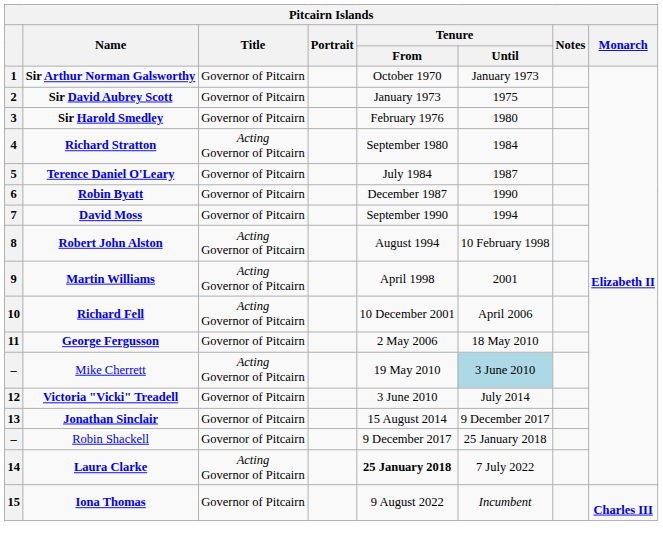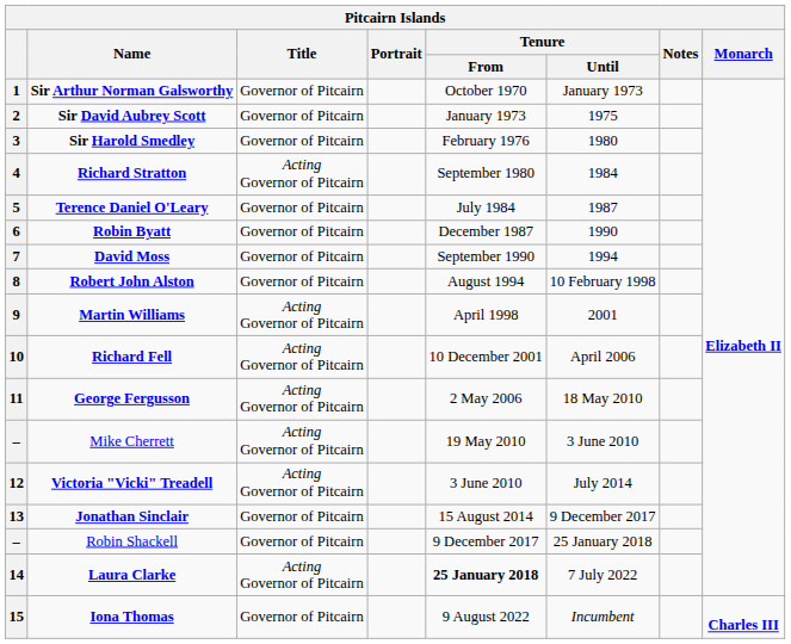 <table class="wikitable" style="font-size:85%;text-align:center">
 <tr>
 <th colspan="9" align="center"> Pitcairn Islands <strong></strong></th>
 </tr>
 <tr>
 <th align=center rowspan="2"></th>
 <th rowspan="2">Name<br></th>
 <th rowspan="2">Title</th>
 <th rowspan="2">Portrait</th>
 <th colspan="2">Tenure</th>
 <th rowspan="2">Notes</th>
 <th rowspan="2"><a href='#'>Monarch</a></th>
 </tr>
 <tr>
 <th>From</th>
 <th>Until</th>
 </tr>
 <tr>
 <th align=center>1</th>
 <td><strong>Sir <a href='#'>Arthur Norman Galsworthy</a></strong><br></td>
 <td>Governor of Pitcairn</td>
 <td></td>
 <td>October 1970</td>
 <td>January 1973</td>
 <td></td>
 <td rowspan="17"><br><strong><a href='#'>Elizabeth II</a></strong></td>
 </tr>
 <tr>
 <th align=center>2</th>
 <td><strong>Sir <a href='#'>David Aubrey Scott</a></strong><br></td>
 <td>Governor of Pitcairn</td>
 <td></td>
 <td>January 1973</td>
 <td>1975</td>
 <td></td>
 </tr>
 <tr>
 <th align=center>3</th>
 <td><strong>Sir <a href='#'>Harold Smedley</a></strong><br></td>
 <td>Governor of Pitcairn</td>
 <td></td>
 <td>February 1976</td>
 <td>1980</td>
 <td></td>
 </tr>
 <tr>
 <th align=center>4</th>
 <td><a href='#'><strong>Richard Stratton</strong></a><br></td>
 <td><em>Acting</em><br>Governor of Pitcairn</td>
 <td></td>
 <td>September 1980</td>
 <td>1984</td>
 <td></td>
 </tr>
 <tr>
 <th align=center>5</th>
 <td><strong><a href='#'>Terence Daniel O'Leary</a></strong><br></td>
 <td>Governor of Pitcairn</td>
 <td></td>
 <td>July 1984</td>
 <td>1987</td>
 <td></td>
 </tr>
 <tr>
 <th align=center>6</th>
 <td><strong><a href='#'>Robin Byatt</a></strong><br></td>
 <td>Governor of Pitcairn</td>
 <td></td>
 <td>December 1987</td>
 <td>1990</td>
 <td></td>
 </tr>
 <tr>
 <th align=center>7</th>
 <td><a href='#'><strong>David Moss</strong></a><br></td>
 <td>Governor of Pitcairn</td>
 <td></td>
 <td>September 1990</td>
 <td>1994</td>
 <td></td>
 </tr>
 <tr>
 <th align=center>8</th>
 <td><strong><a href='#'>Robert John Alston</a></strong><br></td>
-<td><em>Acting</em><br>Governor of Pitcairn</td>
+<td>Governor of Pitcairn</td>
 <td></td>
 <td>August 1994</td>
 <td>10 February 1998</td>
 <td></td>
 </tr>
 <tr>
 <th align=center>9</th>
 <td><a href='#'><strong>Martin Williams</strong></a><br></td>
 <td><em>Acting</em><br>Governor of Pitcairn</td>
 <td></td>
 <td>April 1998</td>
 <td>2001</td>
 <td></td>
 </tr>
 <tr>
 <th align=center>10</th>
 <td><strong><a href='#'>Richard Fell</a></strong><br></td>
 <td><em>Acting</em><br>Governor of Pitcairn</td>
 <td></td>
 <td>10 December 2001</td>
 <td>April 2006</td>
 <td></td>
 </tr>
 <tr>
 <th align=center>11</th>
 <td><a href='#'><strong>George Fergusson</strong></a><br></td>
-<td>Governor of Pitcairn</td>
+<td><em>Acting</em><br>Governor of Pitcairn</td>
 <td></td>
 <td>2 May 2006</td>
 <td>18 May 2010</td>
 <td></td>
 </tr>
 <tr>
 <th align=center>–</th>
 <td><a href='#'>Mike Cherrett</a><br></td>
 <td><em>Acting</em><br>Governor of Pitcairn</td>
 <td></td>
 <td>19 May 2010</td>
-<td style="background: lightblue;">3 June 2010</td>
+<td>3 June 2010</td>
 <td></td>
 </tr>
 <tr>
 <th align=center>12</th>
 <td><a href='#'><strong>Victoria "Vicki" Treadell</strong></a><br></td>
-<td>Governor of Pitcairn</td>
+<td><em>Acting</em><br>Governor of Pitcairn</td>
 <td></td>
 <td>3 June 2010</td>
 <td>July 2014</td>
 <td></td>
 </tr>
 <tr>
 <th align=center>13</th>
 <td><a href='#'><strong>Jonathan Sinclair</strong></a><br></td>
 <td>Governor of Pitcairn</td>
 <td></td>
 <td>15 August 2014</td>
 <td>9 December 2017</td>
 <td></td>
 </tr>
 <tr>
 <th align=center>–</th>
 <td><a href='#'>Robin Shackell</a><br></td>
 <td>Governor of Pitcairn</td>
 <td></td>
 <td>9 December 2017</td>
 <td>25 January 2018</td>
 <td></td>
 </tr>
 <tr>
 <th align=center>14</th>
 <td><strong><a href='#'>Laura Clarke</a></strong><br></td>
 <td><em>Acting</em><br>Governor of Pitcairn</td>
 <td></td>
 <td><strong>25 January 2018</strong></td>
 <td>7 July 2022</td>
 <td></td>
 </tr>
 <tr>
 <th rowspan="2" align="center">15</th>
 <td rowspan="2"><strong><a href='#'>Iona Thomas</a></strong></td>
 <td rowspan="2">Governor of Pitcairn</td>
 <td rowspan="2"></td>
 <td rowspan="2">9 August 2022</td>
 <td rowspan="2"><em>Incumbent</em></td>
 <td rowspan="2"></td>
 </tr>
 <tr>
 <td><br><strong><a href='#'>Charles III</a></strong></td>
 </tr>
 </table>
